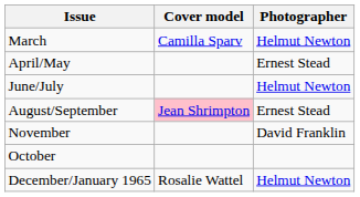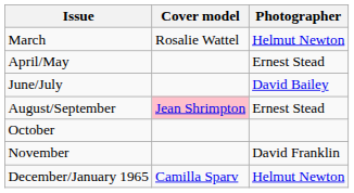 <table class="wikitable">
 <tr>
 <th>Issue</th>
 <th>Cover model</th>
 <th>Photographer</th>
 </tr>
 <tr>
 <td>March</td>
-<td><a href='#'>Camilla Sparv</a></td>
+<td>Rosalie Wattel</td>
 <td><a href='#'>Helmut Newton</a></td>
 </tr>
 <tr>
 <td>April/May</td>
 <td></td>
 <td>Ernest Stead</td>
 </tr>
 <tr>
 <td>June/July</td>
 <td></td>
-<td><a href='#'>Helmut Newton</a></td>
+<td><a href='#'>David Bailey</a></td>
 </tr>
 <tr>
 <td>August/September</td>
 <td style="background: pink;"><a href='#'>Jean Shrimpton</a></td>
 <td>Ernest Stead</td>
 </tr>
 <tr>
+<td>October</td>
+<td></td>
+<td></td>
+</tr>
+<tr>
 <td>November</td>
 <td></td>
 <td>David Franklin</td>
 </tr>
 <tr>
-<td>October</td>
-<td></td>
-<td></td>
-</tr>
-<tr>
 <td>December/January 1965</td>
-<td>Rosalie Wattel</td>
+<td><a href='#'>Camilla Sparv</a></td>
 <td><a href='#'>Helmut Newton</a></td>
 </tr>
 </table>
